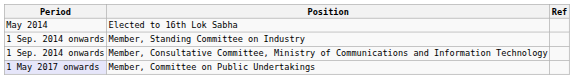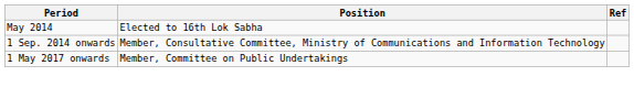 <table class="wikitable">
 <tr>
 <th>Period</th>
 <th>Position</th>
 <th>Ref</th>
 </tr>
 <tr>
 <td>May 2014</td>
 <td>Elected to 16th Lok Sabha</td>
 <td></td>
 </tr>
 <tr>
 <td>1 Sep. 2014 onwards</td>
-<td>Member, Standing Committee on Industry</td>
-<td></td>
-</tr>
-<tr>
-<td>1 Sep. 2014 onwards</td>
 <td>Member, Consultative Committee, Ministry of Communications and Information Technology</td>
 <td></td>
 </tr>
 <tr>
-<td style="background: lavender;">1 May 2017 onwards</td>
+<td>1 May 2017 onwards</td>
 <td>Member, Committee on Public Undertakings</td>
 <td></td>
 </tr>
 </table>
